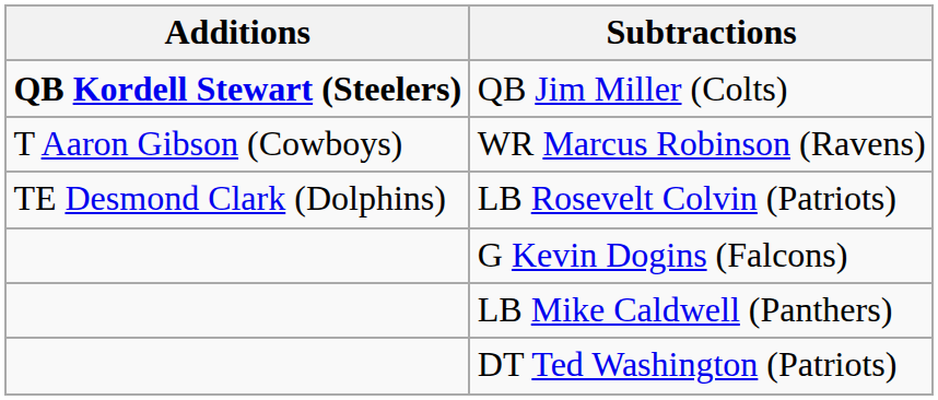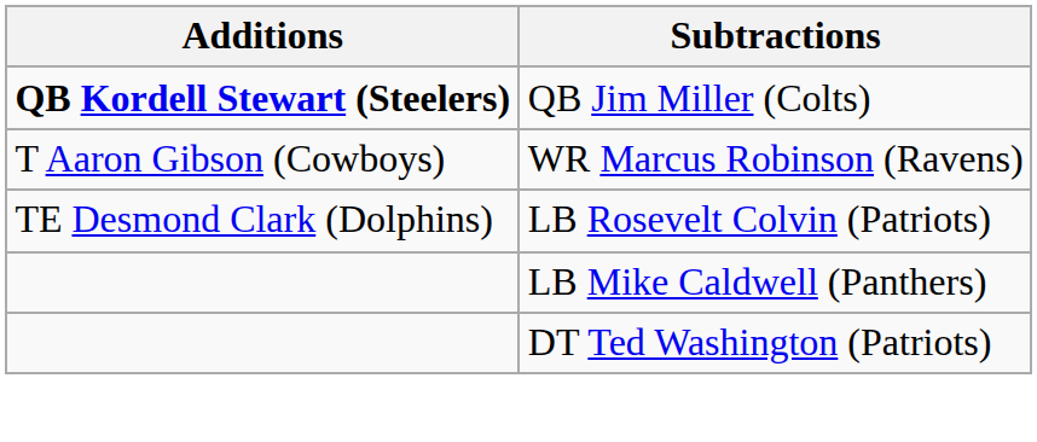 <table class="wikitable">
 <tr>
 <th>Additions</th>
 <th>Subtractions</th>
 </tr>
 <tr>
 <td><strong>QB <a href='#'>Kordell Stewart</a> (Steelers)</strong></td>
 <td>QB <a href='#'>Jim Miller</a> (Colts)</td>
 </tr>
 <tr>
 <td>T <a href='#'>Aaron Gibson</a> (Cowboys)</td>
 <td>WR <a href='#'>Marcus Robinson</a> (Ravens)</td>
 </tr>
 <tr>
 <td>TE <a href='#'>Desmond Clark</a> (Dolphins)</td>
 <td>LB <a href='#'>Rosevelt Colvin</a> (Patriots)</td>
 </tr>
 <tr>
 <td></td>
-<td>G <a href='#'>Kevin Dogins</a> (Falcons)</td>
-</tr>
-<tr>
-<td></td>
 <td>LB <a href='#'>Mike Caldwell</a> (Panthers)</td>
 </tr>
 <tr>
 <td></td>
 <td>DT <a href='#'>Ted Washington</a> (Patriots)</td>
 </tr>
 </table>
